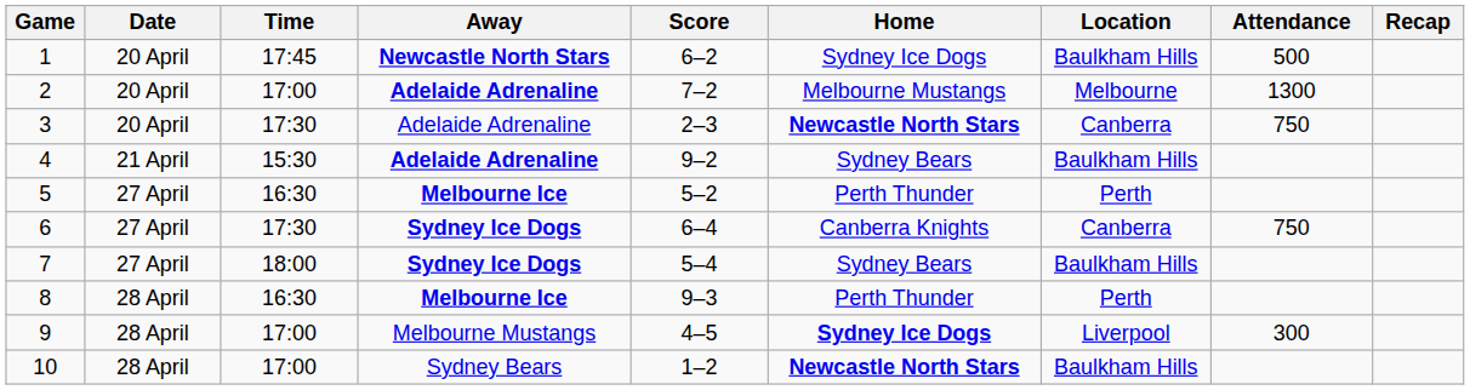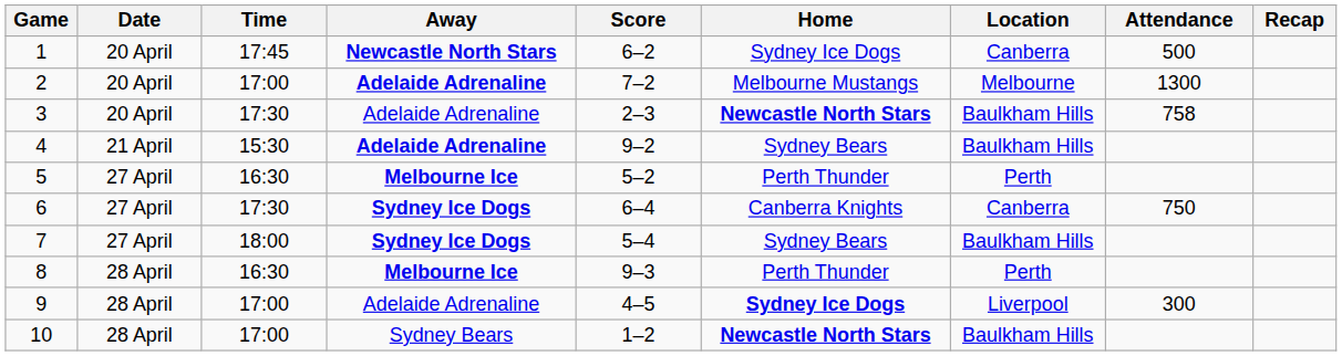 <table class="wikitable" width="85%" style="margin: 1em auto 1em auto">
 <tr>
 <th width="1%">Game</th>
 <th width="6%">Date</th>
 <th width="6%">Time</th>
 <th width="12%">Away</th>
 <th width="6%">Score</th>
 <th width="12%">Home</th>
 <th width="7%">Location</th>
 <th width="4%">Attendance</th>
 <th width="2%">Recap</th>
 </tr>
 <tr align="center">
 <td>1</td>
 <td>20 April</td>
 <td>17:45</td>
 <td><strong><a href='#'>Newcastle North Stars</a></strong></td>
 <td>6–2</td>
 <td><a href='#'>Sydney Ice Dogs</a></td>
-<td><a href='#'>Baulkham Hills</a></td>
+<td><a href='#'>Canberra</a></td>
 <td>500</td>
 <td></td>
 </tr>
 <tr align="center">
 <td>2</td>
 <td>20 April</td>
 <td>17:00</td>
 <td><strong><a href='#'>Adelaide Adrenaline</a></strong></td>
 <td>7–2</td>
 <td><a href='#'>Melbourne Mustangs</a></td>
 <td><a href='#'>Melbourne</a></td>
 <td>1300</td>
 <td></td>
 </tr>
 <tr align="center">
 <td>3</td>
 <td>20 April</td>
 <td>17:30</td>
 <td><a href='#'>Adelaide Adrenaline</a></td>
 <td>2–3</td>
 <td><strong><a href='#'>Newcastle North Stars</a></strong></td>
-<td><a href='#'>Canberra</a></td>
-<td>750</td>
+<td><a href='#'>Baulkham Hills</a></td>
+<td>758</td>
 <td></td>
 </tr>
 <tr align="center">
 <td>4</td>
 <td>21 April</td>
 <td>15:30</td>
 <td><strong><a href='#'>Adelaide Adrenaline</a></strong></td>
 <td>9–2</td>
 <td><a href='#'>Sydney Bears</a></td>
 <td><a href='#'>Baulkham Hills</a></td>
 <td></td>
 <td></td>
 </tr>
 <tr align="center">
 <td>5</td>
 <td>27 April</td>
 <td>16:30</td>
 <td><strong><a href='#'>Melbourne Ice</a></strong></td>
 <td>5–2</td>
 <td><a href='#'>Perth Thunder</a></td>
 <td><a href='#'>Perth</a></td>
 <td></td>
 <td></td>
 </tr>
 <tr align="center">
 <td>6</td>
 <td>27 April</td>
 <td>17:30</td>
 <td><strong><a href='#'>Sydney Ice Dogs</a></strong></td>
 <td>6–4</td>
 <td><a href='#'>Canberra Knights</a></td>
 <td><a href='#'>Canberra</a></td>
 <td>750</td>
 <td></td>
 </tr>
 <tr align="center">
 <td>7</td>
 <td>27 April</td>
 <td>18:00</td>
 <td><strong><a href='#'>Sydney Ice Dogs</a></strong></td>
 <td>5–4</td>
 <td><a href='#'>Sydney Bears</a></td>
 <td><a href='#'>Baulkham Hills</a></td>
 <td></td>
 <td></td>
 </tr>
 <tr align="center">
 <td>8</td>
 <td>28 April</td>
 <td>16:30</td>
 <td><strong><a href='#'>Melbourne Ice</a></strong></td>
 <td>9–3</td>
 <td><a href='#'>Perth Thunder</a></td>
 <td><a href='#'>Perth</a></td>
 <td></td>
 <td></td>
 </tr>
 <tr align="center">
 <td>9</td>
 <td>28 April</td>
 <td>17:00</td>
-<td><a href='#'>Melbourne Mustangs</a></td>
+<td><a href='#'>Adelaide Adrenaline</a></td>
 <td>4–5</td>
 <td><strong><a href='#'>Sydney Ice Dogs</a></strong></td>
 <td><a href='#'>Liverpool</a></td>
 <td>300</td>
 <td></td>
 </tr>
 <tr align="center">
 <td>10</td>
 <td>28 April</td>
 <td>17:00</td>
 <td><a href='#'>Sydney Bears</a></td>
 <td>1–2</td>
 <td><strong><a href='#'>Newcastle North Stars</a></strong></td>
 <td><a href='#'>Baulkham Hills</a></td>
 <td></td>
 <td></td>
 </tr>
 </table>
